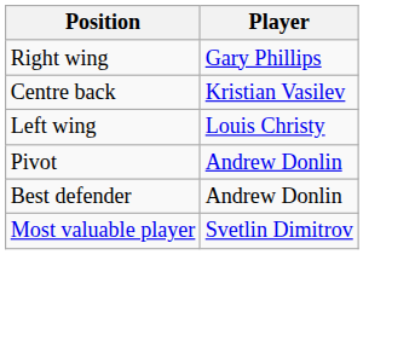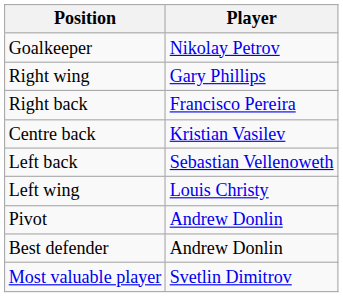 <table class="wikitable">
 <tr>
 <th>Position</th>
 <th>Player</th>
 </tr>
 <tr>
+<td>Goalkeeper</td>
+<td> <a href='#'>Nikolay Petrov</a></td>
+</tr>
+<tr>
 <td>Right wing</td>
 <td> <a href='#'>Gary Phillips</a></td>
 </tr>
 <tr>
+<td>Right back</td>
+<td> <a href='#'>Francisco Pereira</a></td>
+</tr>
+<tr>
 <td>Centre back</td>
 <td> <a href='#'>Kristian Vasilev</a></td>
+</tr>
+<tr>
+<td>Left back</td>
+<td> <a href='#'>Sebastian Vellenoweth</a></td>
 </tr>
 <tr>
 <td>Left wing</td>
 <td> <a href='#'>Louis Christy</a></td>
 </tr>
 <tr>
 <td>Pivot</td>
 <td> <a href='#'>Andrew Donlin</a></td>
 </tr>
 <tr>
 <td>Best defender</td>
 <td> Andrew Donlin</td>
 </tr>
 <tr>
 <td><a href='#'>Most valuable player</a></td>
 <td> <a href='#'>Svetlin Dimitrov</a></td>
 </tr>
 </table>
